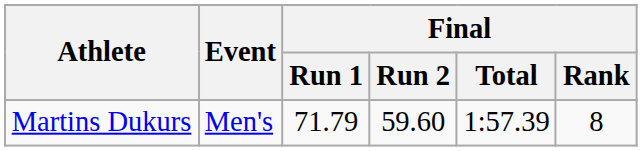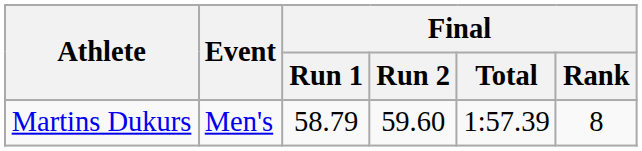 <table class="wikitable" style="font-size:90%">
 <tr>
 <th rowspan="2">Athlete</th>
 <th rowspan="2">Event</th>
 <th colspan="4">Final</th>
 </tr>
 <tr>
 <th>Run 1</th>
 <th>Run 2</th>
 <th>Total</th>
 <th>Rank</th>
 </tr>
 <tr>
 <td><a href='#'>Martins Dukurs</a></td>
 <td><a href='#'>Men's</a></td>
-<td align="center">71.79</td>
+<td align="center">58.79</td>
 <td align="center">59.60</td>
 <td align="center">1:57.39</td>
 <td align="center">8</td>
 </tr>
 </table>
